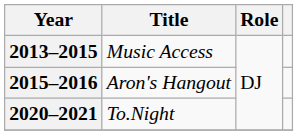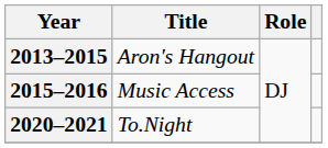 <table class="wikitable plainrowheaders">
 <tr>
 <th>Year</th>
 <th>Title</th>
 <th>Role</th>
 <th scope="col" class="unsortable"></th>
 </tr>
 <tr>
 <th scope="row">2013–2015</th>
-<td><em>Music Access</em></td>
+<td><em>Aron's Hangout</em></td>
 <td rowspan=3>DJ</td>
 <td></td>
 </tr>
 <tr>
 <th scope="row">2015–2016</th>
-<td><em>Aron's Hangout</em></td>
+<td><em>Music Access</em></td>
 <td></td>
 </tr>
 <tr>
 <th scope="row">2020–2021</th>
 <td><em>To.Night</em></td>
 <td></td>
 </tr>
 <tr>
 </tr>
 </table>
